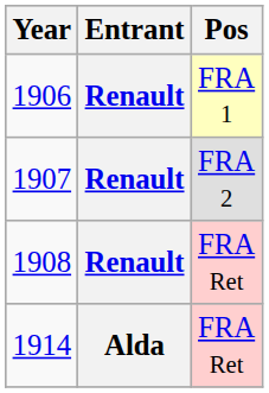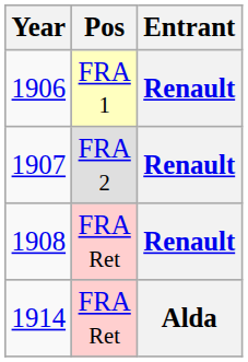 <table class="wikitable" style="text-align:center; font-size:95%">
 <tr>
 <th>Year</th>
+<th>Pos</th>
 <th>Entrant</th>
-<th>Pos</th>
 </tr>
 <tr>
 <td><a href='#'>1906</a></td>
+<td style="background:#ffffbf;"><a href='#'>FRA</a><br><small>1</small></td>
 <th><a href='#'>Renault</a></th>
-<td style="background:#ffffbf;"><a href='#'>FRA</a><br><small>1</small></td>
 </tr>
 <tr>
 <td><a href='#'>1907</a></td>
+<td style="background:#dfdfdf;"><a href='#'>FRA</a><br><small>2</small></td>
 <th><a href='#'>Renault</a></th>
-<td style="background:#dfdfdf;"><a href='#'>FRA</a><br><small>2</small></td>
 </tr>
 <tr>
 <td><a href='#'>1908</a></td>
+<td style="background:#ffcfcf;"><a href='#'>FRA</a><br><small>Ret</small></td>
 <th><a href='#'>Renault</a></th>
-<td style="background:#ffcfcf;"><a href='#'>FRA</a><br><small>Ret</small></td>
 </tr>
 <tr>
 <td><a href='#'>1914</a></td>
+<td style="background:#ffcfcf;"><a href='#'>FRA</a><br><small>Ret</small></td>
 <th>Alda</th>
-<td style="background:#ffcfcf;"><a href='#'>FRA</a><br><small>Ret</small></td>
 </tr>
 </table>
